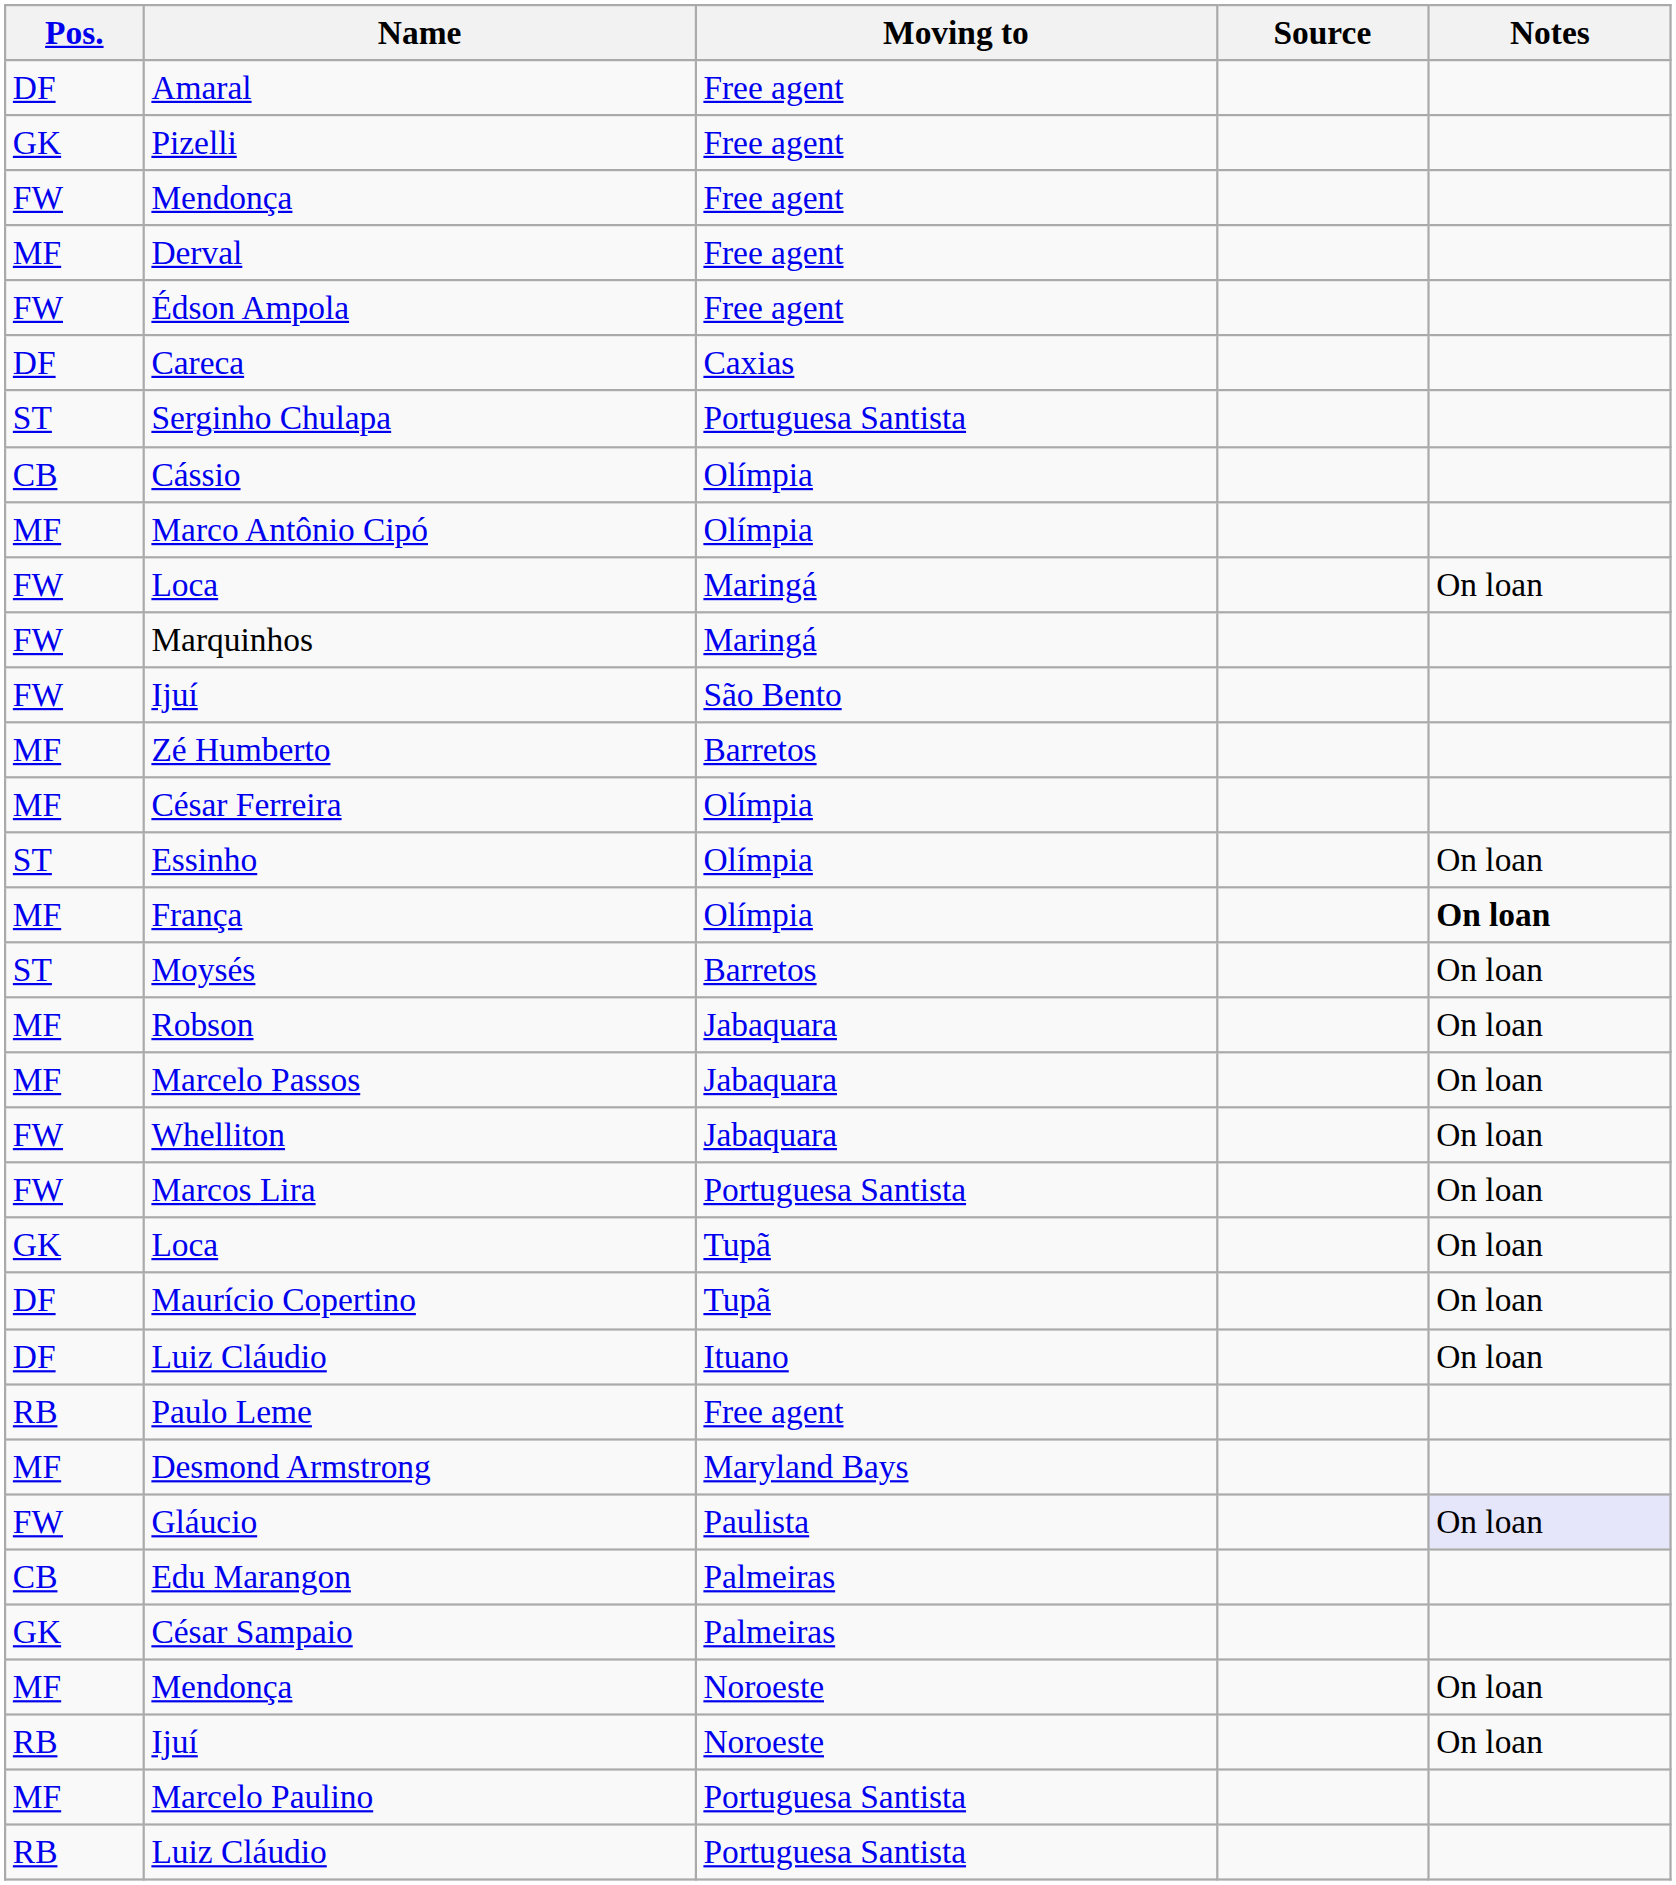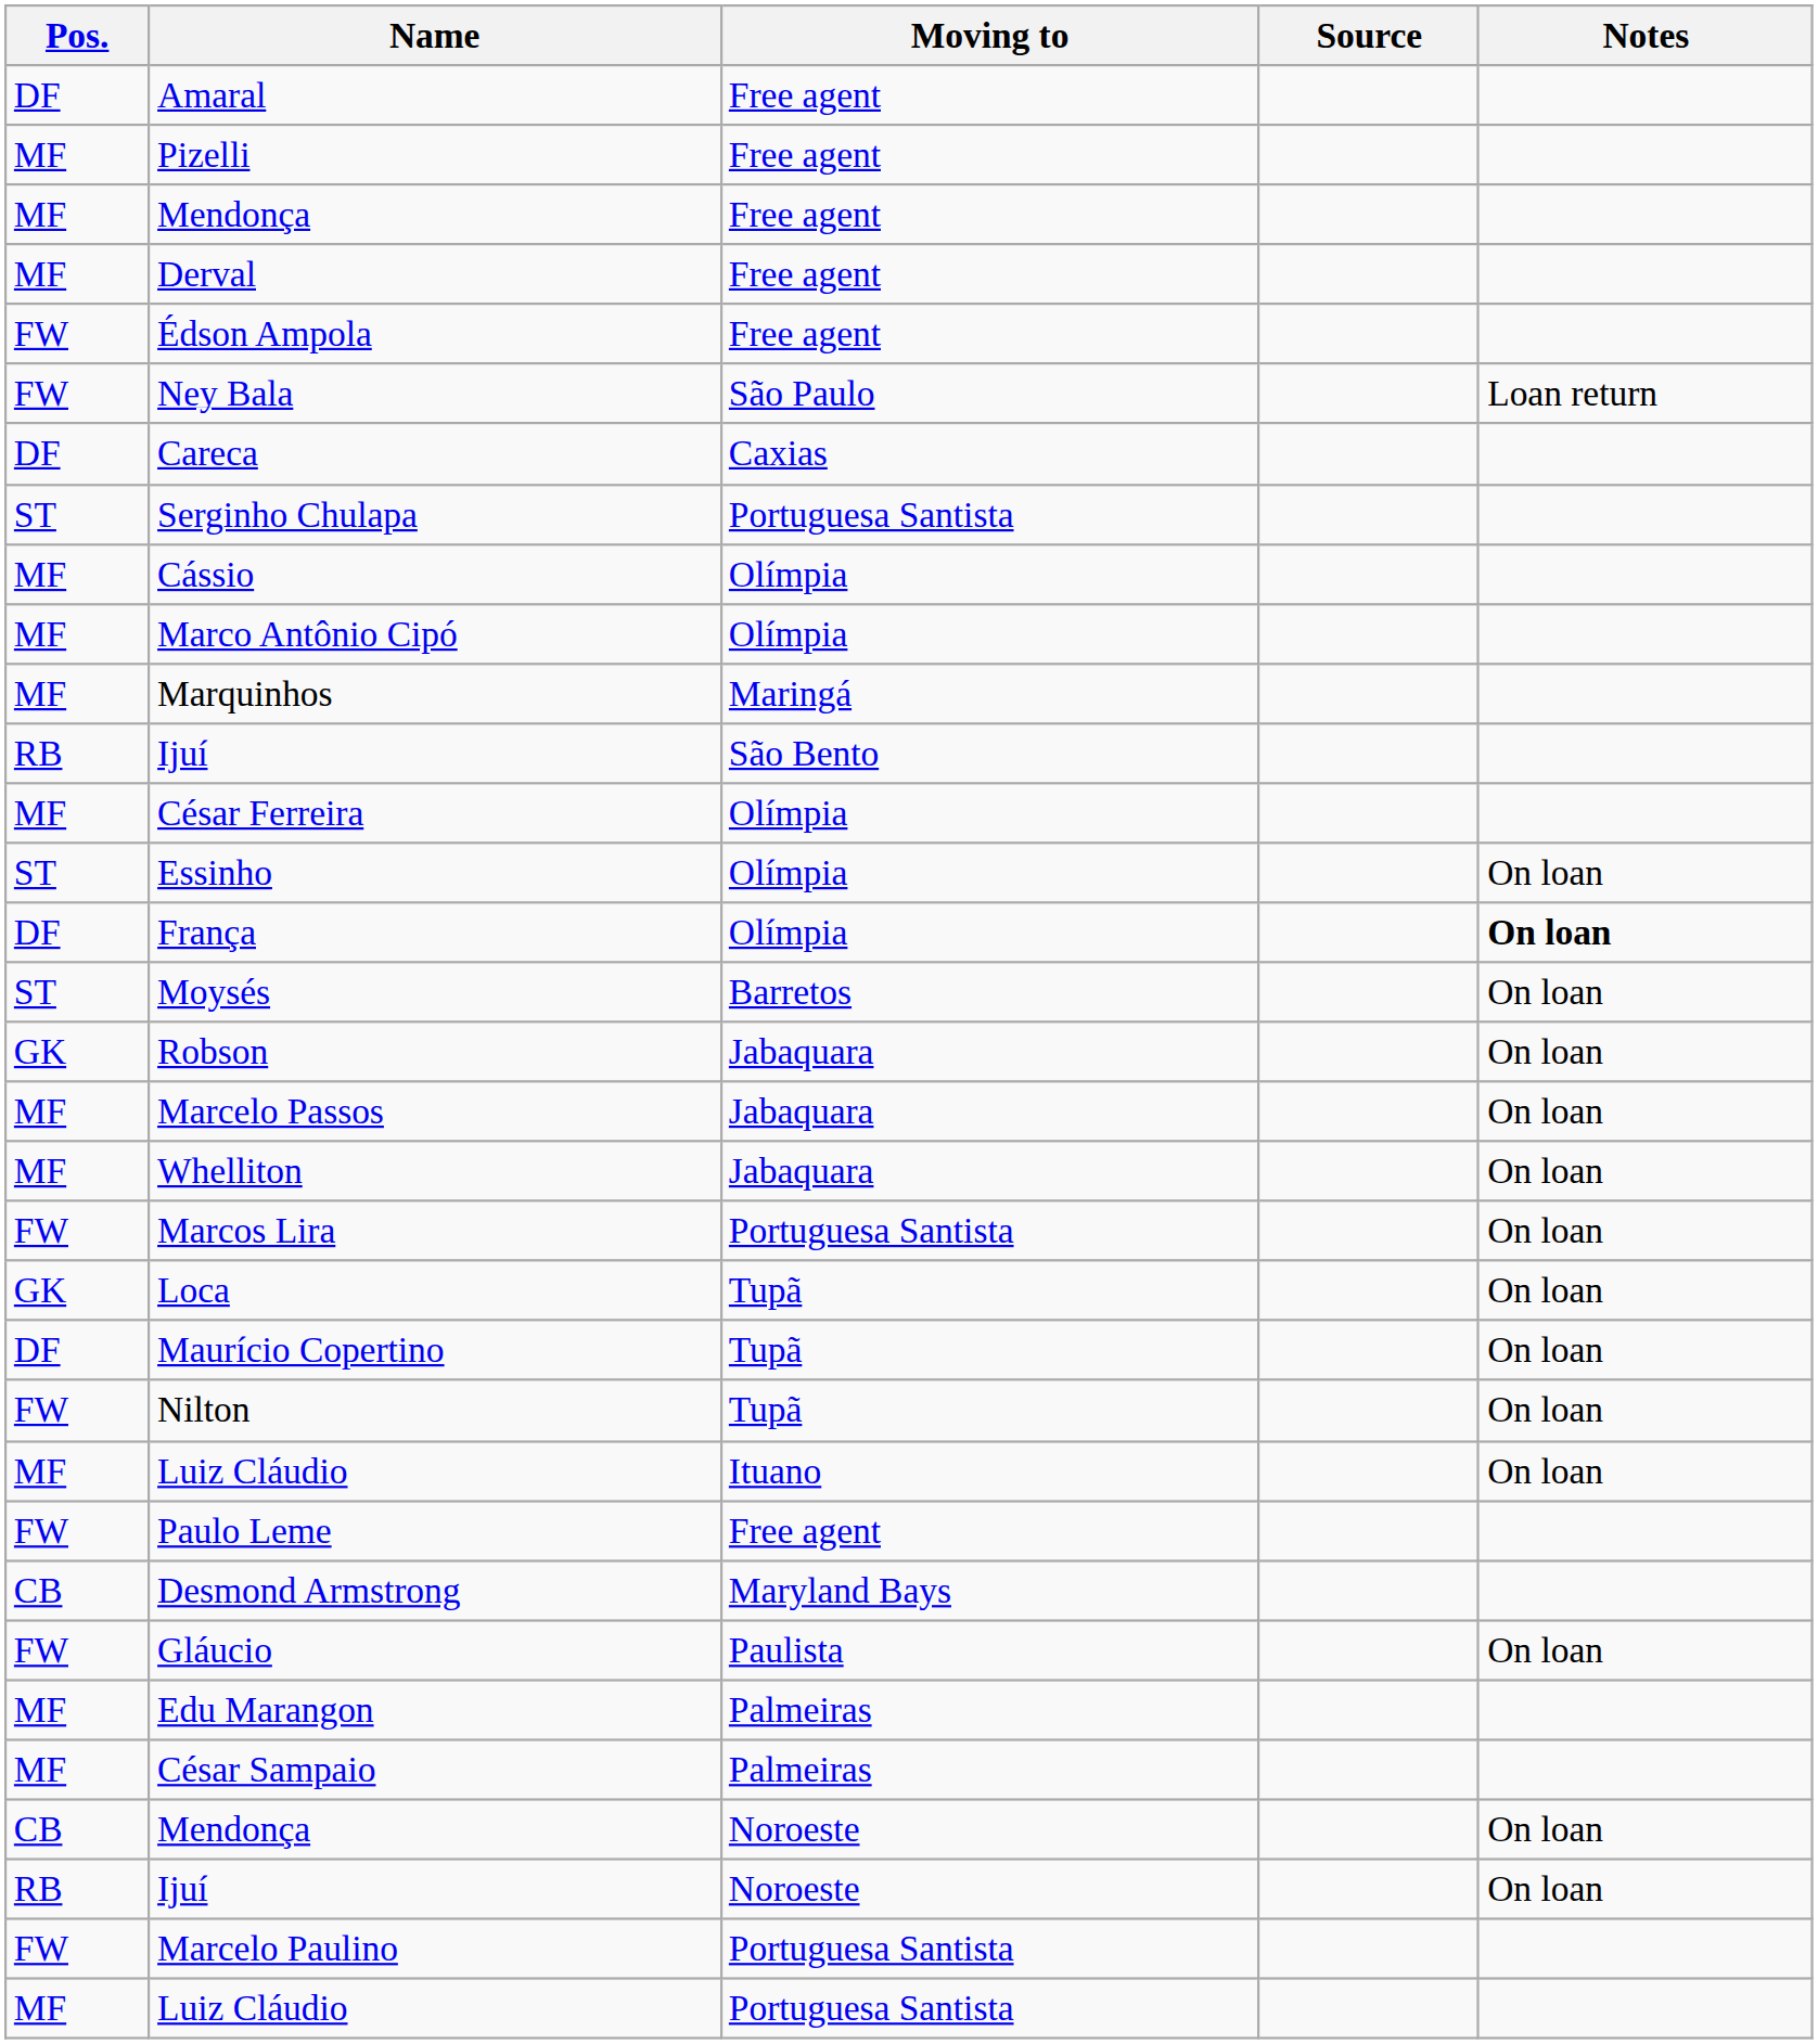 <table class="wikitable sortable" style="width:60%; text-align:center; font-size:95%; text-align:left;">
 <tr>
 <th><a href='#'>Pos.</a></th>
 <th>Name</th>
 <th>Moving to</th>
 <th>Source</th>
 <th>Notes</th>
 </tr>
 <tr>
 <td><a href='#'>DF</a></td>
 <td style="text-align:left;"> <a href='#'>Amaral</a></td>
 <td style="text-align:left;"><a href='#'>Free agent</a></td>
 <td></td>
 <td></td>
 </tr>
 <tr>
-<td><a href='#'>GK</a></td>
+<td><a href='#'>MF</a></td>
 <td style="text-align:left;"> <a href='#'>Pizelli</a></td>
 <td style="text-align:left;"><a href='#'>Free agent</a></td>
 <td></td>
 <td></td>
 </tr>
 <tr>
-<td><a href='#'>FW</a></td>
+<td><a href='#'>MF</a></td>
 <td style="text-align:left;"> <a href='#'>Mendonça</a></td>
 <td style="text-align:left;"><a href='#'>Free agent</a></td>
 <td></td>
 <td></td>
 </tr>
 <tr>
 <td><a href='#'>MF</a></td>
 <td style="text-align:left;"> <a href='#'>Derval</a></td>
 <td style="text-align:left;"><a href='#'>Free agent</a></td>
 <td></td>
 <td></td>
 </tr>
 <tr>
 <td><a href='#'>FW</a></td>
 <td style="text-align:left;"> <a href='#'>Édson Ampola</a></td>
 <td style="text-align:left;"><a href='#'>Free agent</a></td>
 <td></td>
 <td></td>
 </tr>
 <tr>
+<td><a href='#'>FW</a></td>
+<td style="text-align:left;"> <a href='#'>Ney Bala</a></td>
+<td style="text-align:left;"><a href='#'>São Paulo</a></td>
+<td></td>
+<td>Loan return</td>
+</tr>
+<tr>
 <td><a href='#'>DF</a></td>
 <td style="text-align:left;"> <a href='#'>Careca</a></td>
 <td style="text-align:left;"><a href='#'>Caxias</a></td>
 <td></td>
 <td></td>
 </tr>
 <tr>
 <td><a href='#'>ST</a></td>
 <td style="text-align:left;"> <a href='#'>Serginho Chulapa</a></td>
 <td style="text-align:left;"><a href='#'>Portuguesa Santista</a></td>
 <td></td>
 <td></td>
 </tr>
 <tr>
-<td><a href='#'>CB</a></td>
+<td><a href='#'>MF</a></td>
 <td style="text-align:left;"> <a href='#'>Cássio</a></td>
 <td style="text-align:left;"><a href='#'>Olímpia</a></td>
 <td></td>
 <td></td>
 </tr>
 <tr>
 <td><a href='#'>MF</a></td>
 <td style="text-align:left;"> <a href='#'>Marco Antônio Cipó</a></td>
 <td style="text-align:left;"><a href='#'>Olímpia</a></td>
 <td></td>
 <td></td>
 </tr>
 <tr>
-<td><a href='#'>FW</a></td>
-<td style="text-align:left;"> <a href='#'>Loca</a></td>
-<td style="text-align:left;"><a href='#'>Maringá</a></td>
-<td></td>
-<td>On loan</td>
-</tr>
-<tr>
-<td><a href='#'>FW</a></td>
+<td><a href='#'>MF</a></td>
 <td style="text-align:left;"> Marquinhos</td>
 <td style="text-align:left;"><a href='#'>Maringá</a></td>
 <td></td>
 <td></td>
 </tr>
 <tr>
-<td><a href='#'>FW</a></td>
+<td><a href='#'>RB</a></td>
 <td style="text-align:left;"> <a href='#'>Ijuí</a></td>
 <td style="text-align:left;"><a href='#'>São Bento</a></td>
-<td></td>
-<td></td>
-</tr>
-<tr>
-<td><a href='#'>MF</a></td>
-<td style="text-align:left;"> <a href='#'>Zé Humberto</a></td>
-<td style="text-align:left;"><a href='#'>Barretos</a></td>
 <td></td>
 <td></td>
 </tr>
 <tr>
 <td><a href='#'>MF</a></td>
 <td style="text-align:left;"> <a href='#'>César Ferreira</a></td>
 <td style="text-align:left;"><a href='#'>Olímpia</a></td>
 <td></td>
 <td></td>
 </tr>
 <tr>
 <td><a href='#'>ST</a></td>
 <td style="text-align:left;"> <a href='#'>Essinho</a></td>
 <td style="text-align:left;"><a href='#'>Olímpia</a></td>
 <td></td>
 <td>On loan</td>
 </tr>
 <tr>
-<td><a href='#'>MF</a></td>
+<td><a href='#'>DF</a></td>
 <td style="text-align:left;"> <a href='#'>França</a></td>
 <td style="text-align:left;"><a href='#'>Olímpia</a></td>
 <td></td>
 <td><strong>On loan</strong></td>
 </tr>
 <tr>
 <td><a href='#'>ST</a></td>
 <td style="text-align:left;"> <a href='#'>Moysés</a></td>
 <td style="text-align:left;"><a href='#'>Barretos</a></td>
 <td></td>
 <td>On loan</td>
 </tr>
 <tr>
-<td><a href='#'>MF</a></td>
+<td><a href='#'>GK</a></td>
 <td style="text-align:left;"> <a href='#'>Robson</a></td>
 <td style="text-align:left;"><a href='#'>Jabaquara</a></td>
 <td></td>
 <td>On loan</td>
 </tr>
 <tr>
 <td><a href='#'>MF</a></td>
 <td style="text-align:left;"> <a href='#'>Marcelo Passos</a></td>
 <td style="text-align:left;"><a href='#'>Jabaquara</a></td>
 <td></td>
 <td>On loan</td>
 </tr>
 <tr>
-<td><a href='#'>FW</a></td>
+<td><a href='#'>MF</a></td>
 <td style="text-align:left;"> <a href='#'>Whelliton</a></td>
 <td style="text-align:left;"><a href='#'>Jabaquara</a></td>
 <td></td>
 <td>On loan</td>
 </tr>
 <tr>
 <td><a href='#'>FW</a></td>
 <td style="text-align:left;"> <a href='#'>Marcos Lira</a></td>
 <td style="text-align:left;"><a href='#'>Portuguesa Santista</a></td>
 <td></td>
 <td>On loan</td>
 </tr>
 <tr>
 <td><a href='#'>GK</a></td>
 <td style="text-align:left;"> <a href='#'>Loca</a></td>
 <td style="text-align:left;"><a href='#'>Tupã</a></td>
 <td></td>
 <td>On loan</td>
 </tr>
 <tr>
 <td><a href='#'>DF</a></td>
 <td style="text-align:left;"> <a href='#'>Maurício Copertino</a></td>
 <td style="text-align:left;"><a href='#'>Tupã</a></td>
 <td></td>
 <td>On loan</td>
 </tr>
 <tr>
-<td><a href='#'>DF</a></td>
+<td><a href='#'>FW</a></td>
+<td style="text-align:left;"> Nilton</td>
+<td style="text-align:left;"><a href='#'>Tupã</a></td>
+<td></td>
+<td>On loan</td>
+</tr>
+<tr>
+<td><a href='#'>MF</a></td>
 <td style="text-align:left;"> <a href='#'>Luiz Cláudio</a></td>
 <td style="text-align:left;"><a href='#'>Ituano</a></td>
 <td></td>
 <td>On loan</td>
 </tr>
 <tr>
-<td><a href='#'>RB</a></td>
+<td><a href='#'>FW</a></td>
 <td style="text-align:left;"> <a href='#'>Paulo Leme</a></td>
 <td style="text-align:left;"><a href='#'>Free agent</a></td>
 <td></td>
 <td></td>
 </tr>
 <tr>
-<td><a href='#'>MF</a></td>
+<td><a href='#'>CB</a></td>
 <td style="text-align:left;"> <a href='#'>Desmond Armstrong</a></td>
 <td style="text-align:left;"><a href='#'>Maryland Bays</a> </td>
 <td></td>
 <td></td>
 </tr>
 <tr>
 <td><a href='#'>FW</a></td>
 <td style="text-align:left;"> <a href='#'>Gláucio</a></td>
 <td style="text-align:left;"><a href='#'>Paulista</a></td>
 <td></td>
-<td style="background: lavender;">On loan</td>
+<td>On loan</td>
 </tr>
 <tr>
-<td><a href='#'>CB</a></td>
+<td><a href='#'>MF</a></td>
 <td style="text-align:left;"> <a href='#'>Edu Marangon</a></td>
 <td style="text-align:left;"><a href='#'>Palmeiras</a></td>
 <td></td>
 <td></td>
 </tr>
 <tr>
-<td><a href='#'>GK</a></td>
+<td><a href='#'>MF</a></td>
 <td style="text-align:left;"> <a href='#'>César Sampaio</a></td>
 <td style="text-align:left;"><a href='#'>Palmeiras</a></td>
 <td></td>
 <td></td>
 </tr>
 <tr>
-<td><a href='#'>MF</a></td>
+<td><a href='#'>CB</a></td>
 <td style="text-align:left;"> <a href='#'>Mendonça</a></td>
 <td style="text-align:left;"><a href='#'>Noroeste</a></td>
 <td></td>
 <td>On loan</td>
 </tr>
 <tr>
 <td><a href='#'>RB</a></td>
 <td style="text-align:left;"> <a href='#'>Ijuí</a></td>
 <td style="text-align:left;"><a href='#'>Noroeste</a></td>
 <td></td>
 <td>On loan</td>
 </tr>
 <tr>
-<td><a href='#'>MF</a></td>
+<td><a href='#'>FW</a></td>
 <td style="text-align:left;"> <a href='#'>Marcelo Paulino</a></td>
 <td style="text-align:left;"><a href='#'>Portuguesa Santista</a></td>
 <td></td>
 <td></td>
 </tr>
 <tr>
-<td><a href='#'>RB</a></td>
+<td><a href='#'>MF</a></td>
 <td style="text-align:left;"> <a href='#'>Luiz Cláudio</a></td>
 <td style="text-align:left;"><a href='#'>Portuguesa Santista</a></td>
 <td></td>
 <td></td>
 </tr>
 </table>
